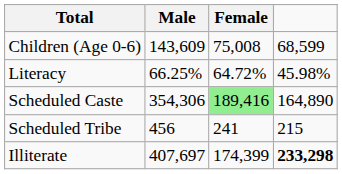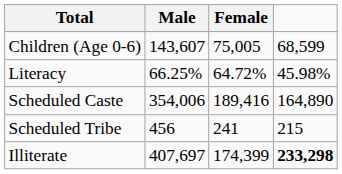 <table class="wikitable">
 <tr>
 <th>Total</th>
 <th>Male</th>
 <th>Female</th>
 </tr>
 <tr>
 <td>Children (Age 0-6)</td>
-<td>143,609</td>
-<td>75,008</td>
+<td>143,607</td>
+<td>75,005</td>
 <td>68,599</td>
 </tr>
 <tr>
 <td>Literacy</td>
 <td>66.25%</td>
 <td>64.72%</td>
 <td>45.98%</td>
 </tr>
 <tr>
 <td>Scheduled Caste</td>
-<td>354,306</td>
-<td style="background: lightgreen;">189,416</td>
+<td>354,006</td>
+<td>189,416</td>
 <td>164,890</td>
 </tr>
 <tr>
 <td>Scheduled Tribe</td>
 <td>456</td>
 <td>241</td>
 <td>215</td>
 </tr>
 <tr>
 <td>Illiterate</td>
 <td>407,697</td>
 <td>174,399</td>
 <td><strong>233,298</strong></td>
 </tr>
 </table>
